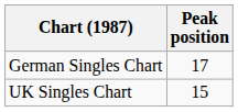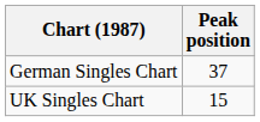 <table class="wikitable sortable">
 <tr>
 <th>Chart (1987)</th>
 <th>Peak<br>position</th>
 </tr>
 <tr>
 <td align="left">German Singles Chart</td>
-<td style="text-align:center;">17</td>
+<td style="text-align:center;">37</td>
 </tr>
 <tr>
 <td align="left">UK Singles Chart</td>
 <td style="text-align:center;">15</td>
 </tr>
 </table>
